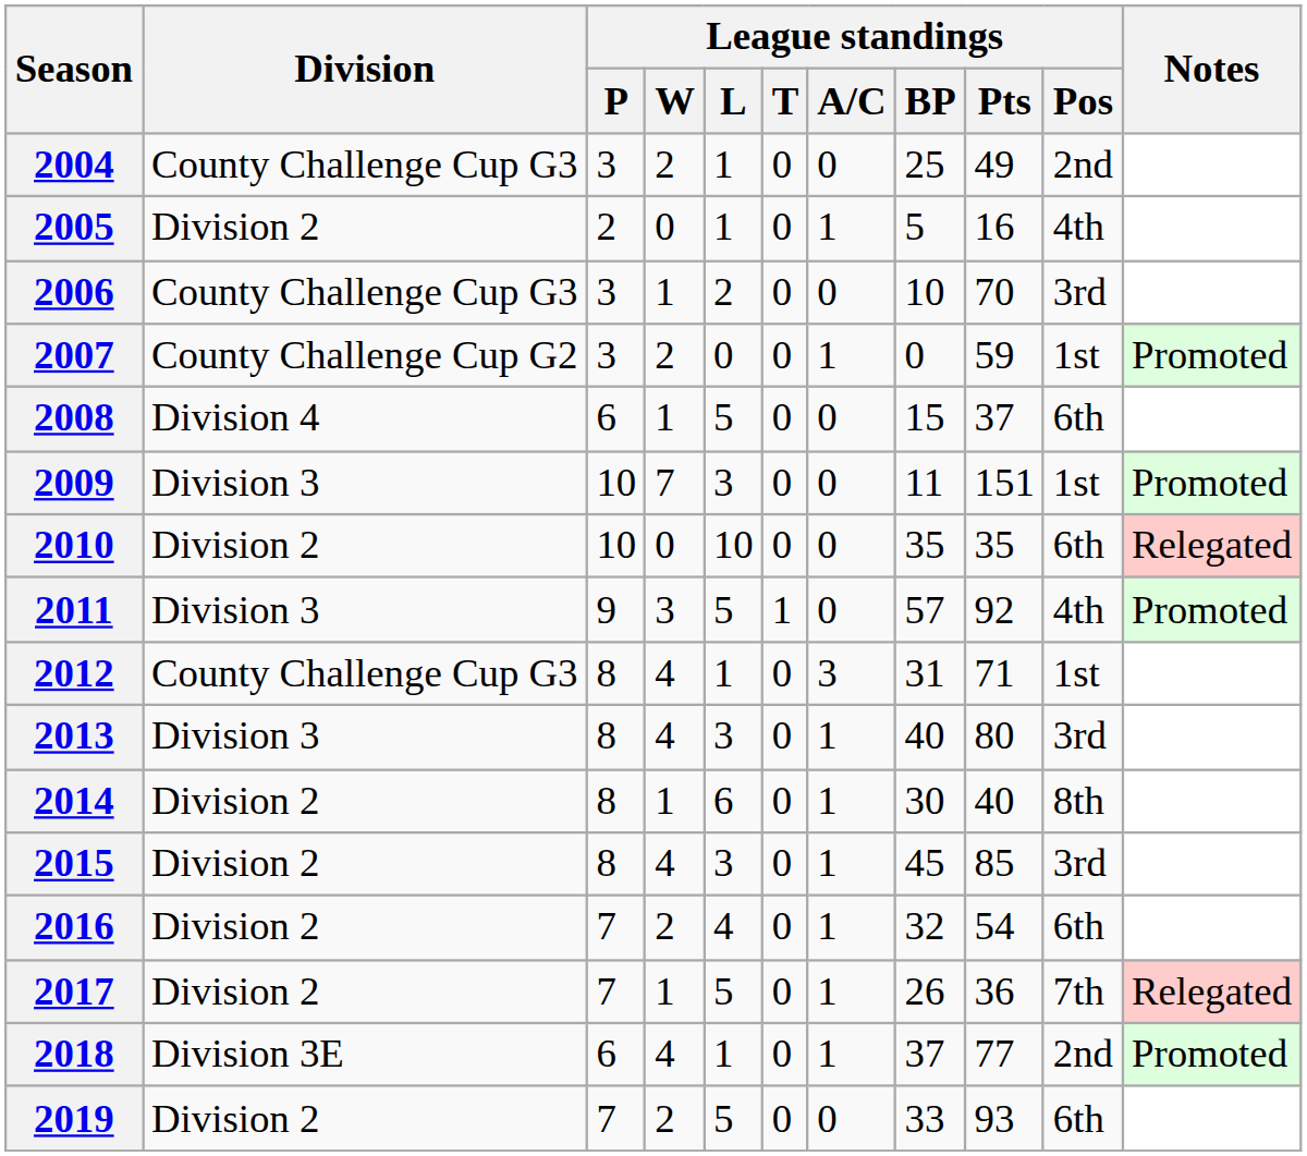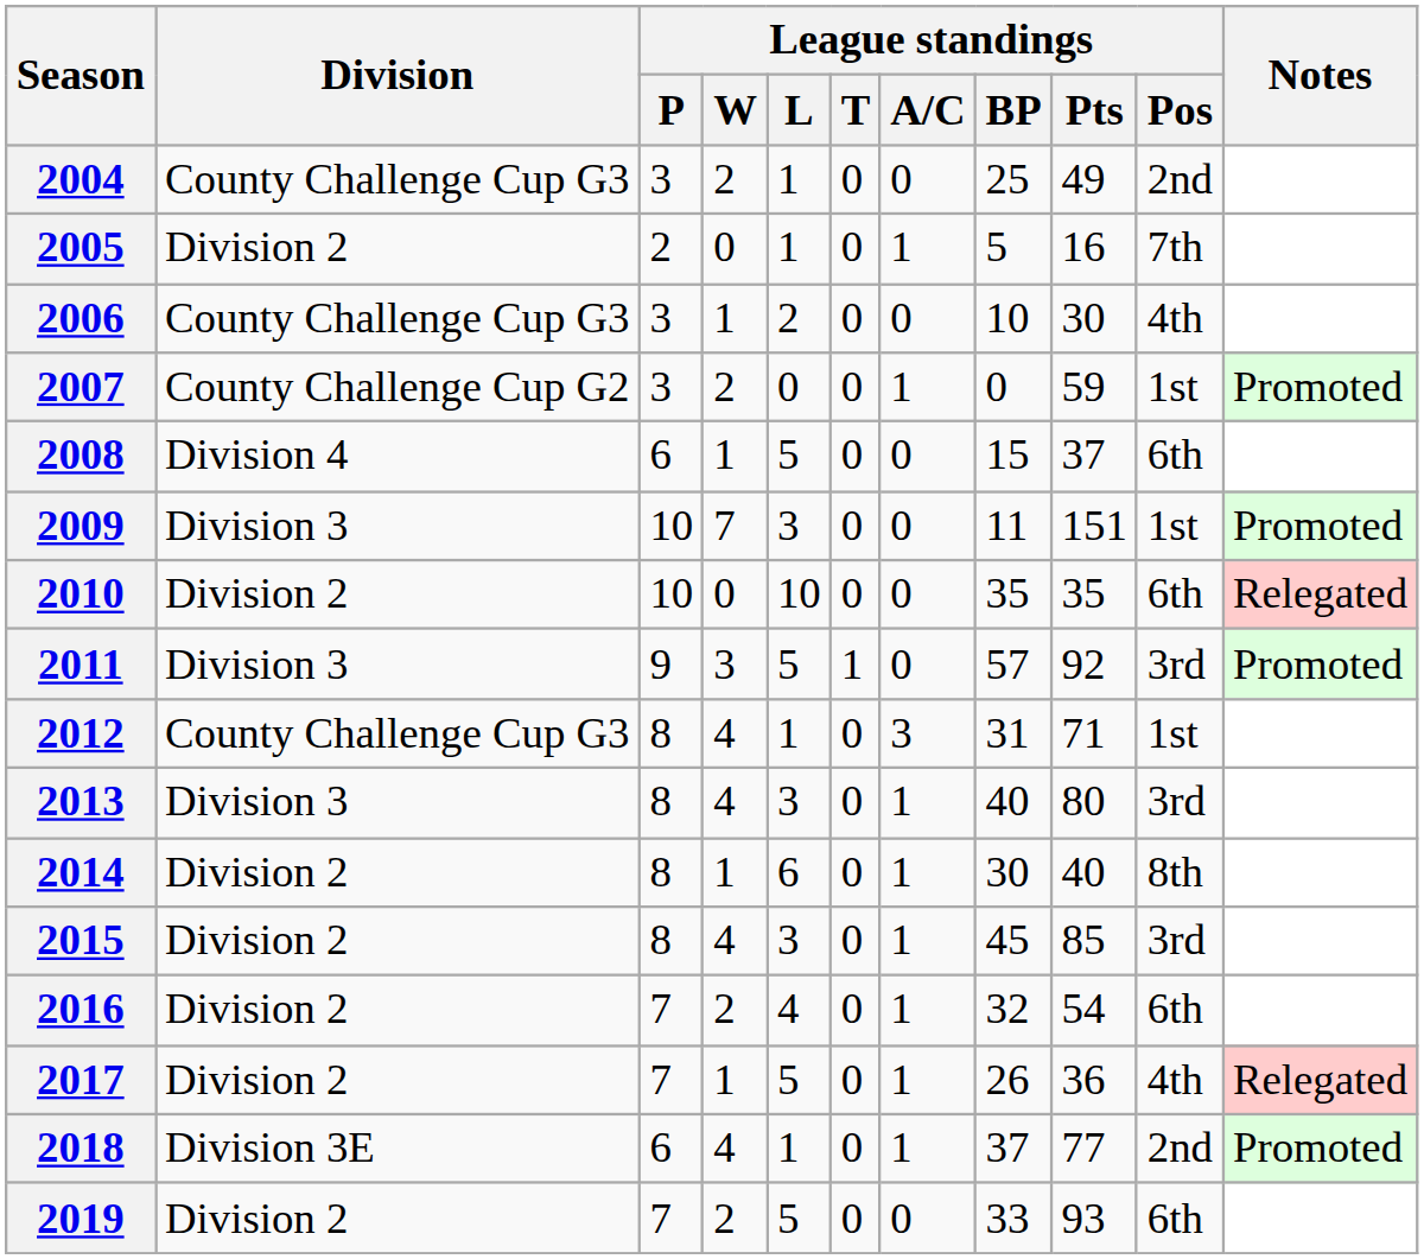 <table class="wikitable sortable">
 <tr>
 <th scope="col" rowspan="2">Season</th>
 <th scope="col" rowspan="2">Division</th>
 <th scope="col" colspan="8">League standings</th>
 <th scope="col" rowspan="2">Notes</th>
 </tr>
 <tr>
 <th scope="col">P</th>
 <th scope="col">W</th>
 <th scope="col">L</th>
 <th scope="col">T</th>
 <th scope="col">A/C</th>
 <th scope="col">BP</th>
 <th scope="col">Pts</th>
 <th scope="col">Pos</th>
 </tr>
 <tr>
 <th scope="row"><a href='#'>2004</a></th>
 <td>County Challenge Cup G3</td>
 <td>3</td>
 <td>2</td>
 <td>1</td>
 <td>0</td>
 <td>0</td>
 <td>25</td>
 <td>49</td>
 <td>2nd</td>
 <td style="background: white;"></td>
 </tr>
 <tr>
 <th scope="row"><a href='#'>2005</a></th>
 <td>Division 2</td>
 <td>2</td>
 <td>0</td>
 <td>1</td>
 <td>0</td>
 <td>1</td>
 <td>5</td>
 <td>16</td>
-<td>4th</td>
+<td>7th</td>
 <td style="background: white;"></td>
 </tr>
 <tr>
 <th scope="row"><a href='#'>2006</a></th>
 <td>County Challenge Cup G3</td>
 <td>3</td>
 <td>1</td>
 <td>2</td>
 <td>0</td>
 <td>0</td>
 <td>10</td>
-<td>70</td>
-<td>3rd</td>
+<td>30</td>
+<td>4th</td>
 <td style="background: white;"></td>
 </tr>
 <tr>
 <th scope="row"><a href='#'>2007</a></th>
 <td>County Challenge Cup G2</td>
 <td>3</td>
 <td>2</td>
 <td>0</td>
 <td>0</td>
 <td>1</td>
 <td>0</td>
 <td>59</td>
 <td>1st</td>
 <td style="background: #dfd;">Promoted</td>
 </tr>
 <tr>
 <th scope="row"><a href='#'>2008</a></th>
 <td>Division 4</td>
 <td>6</td>
 <td>1</td>
 <td>5</td>
 <td>0</td>
 <td>0</td>
 <td>15</td>
 <td>37</td>
 <td>6th</td>
 <td style="background: white;"></td>
 </tr>
 <tr>
 <th scope="row"><a href='#'>2009</a></th>
 <td>Division 3</td>
 <td>10</td>
 <td>7</td>
 <td>3</td>
 <td>0</td>
 <td>0</td>
 <td>11</td>
 <td>151</td>
 <td>1st</td>
 <td style="background: #dfd;">Promoted</td>
 </tr>
 <tr>
 <th scope="row"><a href='#'>2010</a></th>
 <td>Division 2</td>
 <td>10</td>
 <td>0</td>
 <td>10</td>
 <td>0</td>
 <td>0</td>
 <td>35</td>
 <td>35</td>
 <td>6th</td>
 <td style="background: #FFCCCC;">Relegated</td>
 </tr>
 <tr>
 <th scope="row"><a href='#'>2011</a></th>
 <td>Division 3</td>
 <td>9</td>
 <td>3</td>
 <td>5</td>
 <td>1</td>
 <td>0</td>
 <td>57</td>
 <td>92</td>
-<td>4th</td>
+<td>3rd</td>
 <td style="background: #dfd;">Promoted</td>
 </tr>
 <tr>
 <th scope="row"><a href='#'>2012</a></th>
 <td>County Challenge Cup G3</td>
 <td>8</td>
 <td>4</td>
 <td>1</td>
 <td>0</td>
 <td>3</td>
 <td>31</td>
 <td>71</td>
 <td>1st</td>
 <td style="background: white;"></td>
 </tr>
 <tr>
 <th scope="row"><a href='#'>2013</a></th>
 <td>Division 3</td>
 <td>8</td>
 <td>4</td>
 <td>3</td>
 <td>0</td>
 <td>1</td>
 <td>40</td>
 <td>80</td>
 <td>3rd</td>
 <td style="background: white;"></td>
 </tr>
 <tr>
 <th scope="row"><a href='#'>2014</a></th>
 <td>Division 2</td>
 <td>8</td>
 <td>1</td>
 <td>6</td>
 <td>0</td>
 <td>1</td>
 <td>30</td>
 <td>40</td>
 <td>8th</td>
 <td style="background: white;"></td>
 </tr>
 <tr>
 <th scope="row"><a href='#'>2015</a></th>
 <td>Division 2</td>
 <td>8</td>
 <td>4</td>
 <td>3</td>
 <td>0</td>
 <td>1</td>
 <td>45</td>
 <td>85</td>
 <td>3rd</td>
 <td style="background: white;"></td>
 </tr>
 <tr>
 <th scope="row"><a href='#'>2016</a></th>
 <td>Division 2</td>
 <td>7</td>
 <td>2</td>
 <td>4</td>
 <td>0</td>
 <td>1</td>
 <td>32</td>
 <td>54</td>
 <td>6th</td>
 <td style="background: white;"></td>
 </tr>
 <tr>
 <th scope="row"><a href='#'>2017</a></th>
 <td>Division 2</td>
 <td>7</td>
 <td>1</td>
 <td>5</td>
 <td>0</td>
 <td>1</td>
 <td>26</td>
 <td>36</td>
-<td>7th</td>
+<td>4th</td>
 <td style="background: #FFCCCC;">Relegated</td>
 </tr>
 <tr>
 <th scope="row"><a href='#'>2018</a></th>
 <td>Division 3E</td>
 <td>6</td>
 <td>4</td>
 <td>1</td>
 <td>0</td>
 <td>1</td>
 <td>37</td>
 <td>77</td>
 <td>2nd</td>
 <td style="background: #dfd;">Promoted</td>
 </tr>
 <tr>
 <th scope="row"><a href='#'>2019</a></th>
 <td>Division 2</td>
 <td>7</td>
 <td>2</td>
 <td>5</td>
 <td>0</td>
 <td>0</td>
 <td>33</td>
 <td>93</td>
 <td>6th</td>
 <td style="background: white;"></td>
 </tr>
 </table>
